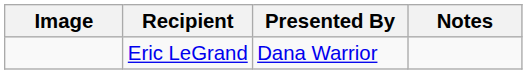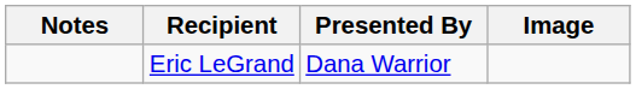 <table class="wikitable sortable" style="font-size: 95%">
 <tr>
-<th class="unsortable">Image</th>
+<th class="unsortable">Notes</th>
 <th style="width:25%;">Recipient<br></th>
 <th style="width:30%;">Presented By</th>
-<th class="unsortable">Notes</th>
+<th class="unsortable">Image</th>
 </tr>
 <tr>
 <td></td>
 <td><a href='#'>Eric LeGrand</a></td>
 <td><a href='#'>Dana Warrior</a></td>
 <td></td>
 </tr>
 </table>
